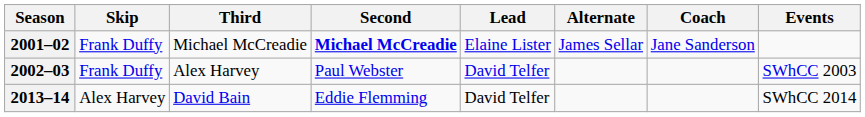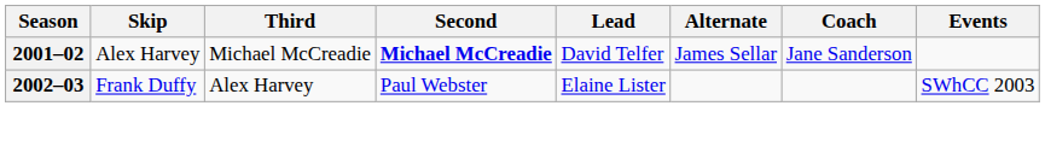 <table class="wikitable">
 <tr>
 <th scope="col" width=60>Season</th>
 <th scope="col">Skip</th>
 <th scope="col">Third</th>
 <th scope="col">Second</th>
 <th scope="col">Lead</th>
 <th scope="col">Alternate</th>
 <th scope="col">Coach</th>
 <th scope="col">Events</th>
 </tr>
 <tr>
 <th scope="row">2001–02</th>
-<td><a href='#'>Frank Duffy</a></td>
+<td>Alex Harvey</td>
 <td>Michael McCreadie</td>
 <td><strong><a href='#'>Michael McCreadie</a></strong></td>
-<td><a href='#'>Elaine Lister</a></td>
+<td><a href='#'>David Telfer</a></td>
 <td><a href='#'>James Sellar</a></td>
 <td><a href='#'>Jane Sanderson</a></td>
 <td> </td>
 </tr>
 <tr>
 <th scope="row">2002–03</th>
 <td><a href='#'>Frank Duffy</a></td>
 <td>Alex Harvey</td>
 <td><a href='#'>Paul Webster</a></td>
-<td><a href='#'>David Telfer</a></td>
+<td><a href='#'>Elaine Lister</a></td>
 <td></td>
 <td></td>
 <td><a href='#'>SWhCC</a> 2003 </td>
 </tr>
-<tr>
-<th scope="row">2013–14</th>
-<td>Alex Harvey</td>
-<td><a href='#'>David Bain</a></td>
-<td><a href='#'>Eddie Flemming</a></td>
-<td>David Telfer</td>
-<td></td>
-<td></td>
-<td>SWhCC 2014 </td>
-</tr>
 </table>
